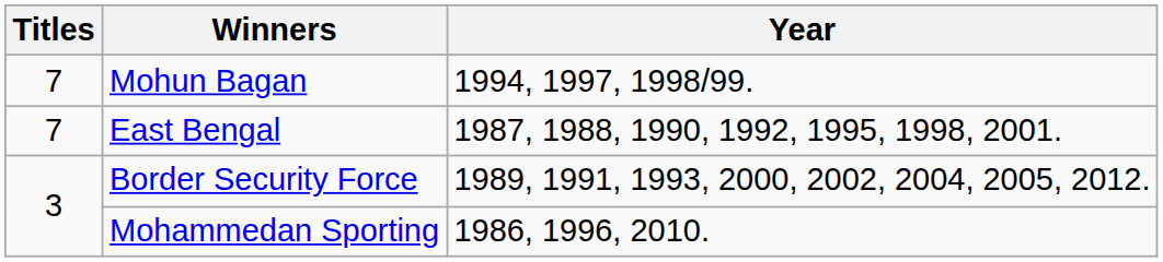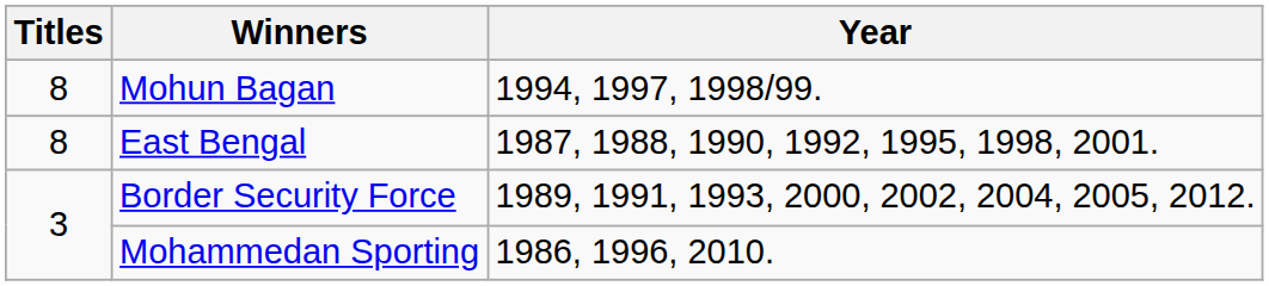 <table class="wikitable">
 <tr>
 <th>Titles</th>
 <th>Winners</th>
 <th>Year</th>
 </tr>
 <tr>
-<td align=center>7</td>
+<td align=center>8</td>
 <td><a href='#'>Mohun Bagan</a></td>
 <td>1994, 1997, 1998/99.</td>
 </tr>
 <tr>
-<td align=center>7</td>
+<td align=center>8</td>
 <td><a href='#'>East Bengal</a></td>
 <td>1987, 1988, 1990, 1992, 1995, 1998, 2001.</td>
 </tr>
 <tr>
 <td align=center rowspan=2>3</td>
 <td><a href='#'>Border Security Force</a></td>
 <td>1989, 1991, 1993, 2000, 2002, 2004, 2005, 2012.</td>
 </tr>
 <tr>
 <td><a href='#'>Mohammedan Sporting</a></td>
 <td>1986, 1996, 2010.</td>
 </tr>
 </table>
